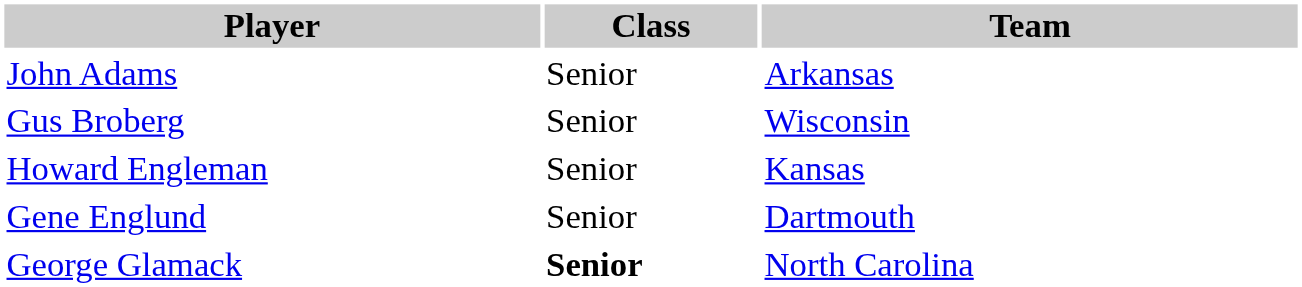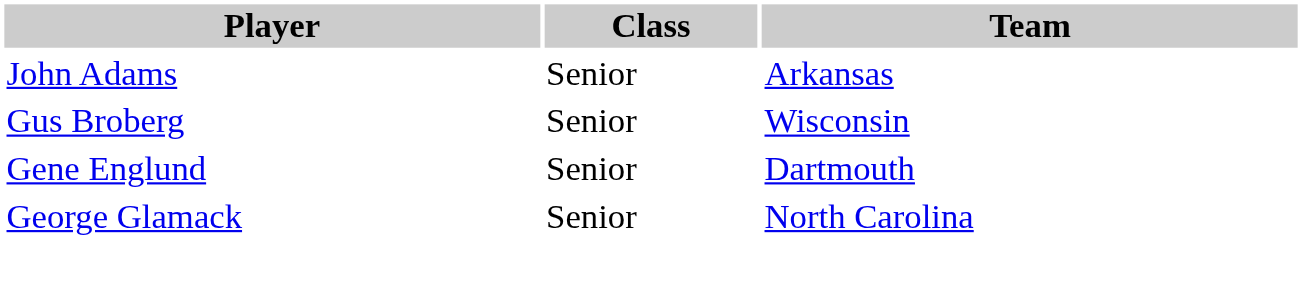 <table style="width:600px" "border:'1' 'solid' 'gray'">
 <tr>
 <th bgcolor="#CCCCCC" style="width:40%">Player</th>
 <th bgcolor="#CCCCCC" style="width:16%">Class</th>
 <th bgcolor="#CCCCCC" style="width:40%">Team</th>
 </tr>
 <tr>
 <td><a href='#'>John Adams</a></td>
 <td>Senior</td>
 <td><a href='#'>Arkansas</a></td>
 </tr>
 <tr>
 <td><a href='#'>Gus Broberg</a></td>
 <td>Senior</td>
 <td><a href='#'>Wisconsin</a></td>
 </tr>
 <tr>
-<td><a href='#'>Howard Engleman</a></td>
-<td>Senior</td>
-<td><a href='#'>Kansas</a></td>
-</tr>
-<tr>
 <td><a href='#'>Gene Englund</a></td>
 <td>Senior</td>
 <td><a href='#'>Dartmouth</a></td>
 </tr>
 <tr>
 <td><a href='#'>George Glamack</a></td>
-<td><strong>Senior</strong></td>
+<td>Senior</td>
 <td><a href='#'>North Carolina</a></td>
 </tr>
 </table>
